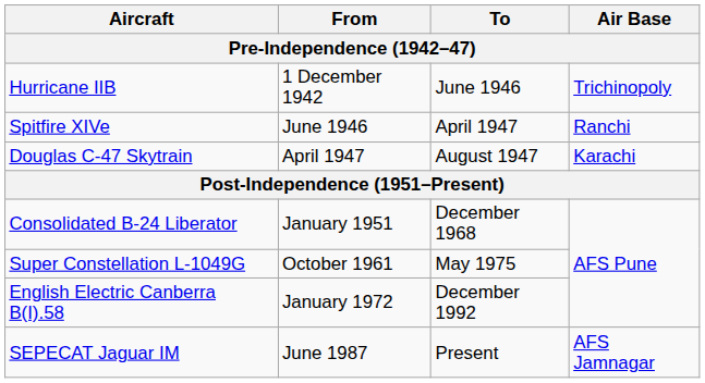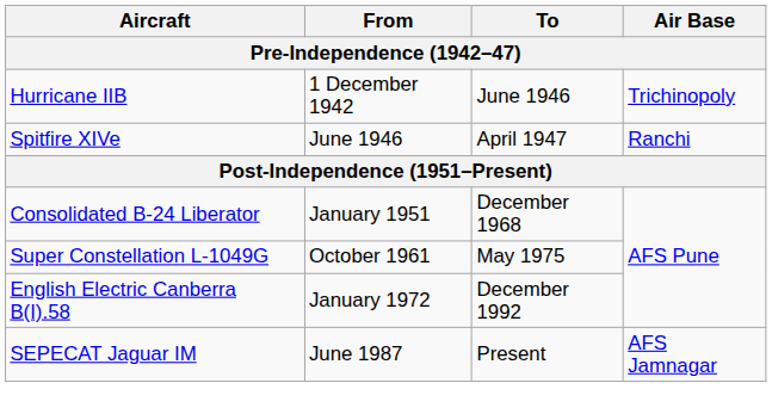 <table class="wikitable">
 <tr>
 <th>Aircraft</th>
 <th>From</th>
 <th>To</th>
 <th>Air Base</th>
 </tr>
 <tr>
 <th colspan='4'>Pre-Independence (1942–47)</th>
 </tr>
 <tr>
 <td><a href='#'>Hurricane IIB</a></td>
 <td>1 December 1942</td>
 <td>June 1946</td>
 <td><a href='#'>Trichinopoly</a></td>
 </tr>
 <tr>
 <td><a href='#'>Spitfire XIVe</a></td>
 <td>June 1946</td>
 <td>April 1947</td>
 <td><a href='#'>Ranchi</a></td>
-</tr>
-<tr>
-<td><a href='#'>Douglas C-47 Skytrain</a></td>
-<td>April 1947</td>
-<td>August 1947</td>
-<td><a href='#'>Karachi</a></td>
 </tr>
 <tr>
 <th colspan='4'>Post-Independence (1951–Present)</th>
 </tr>
 <tr>
 <td><a href='#'>Consolidated B-24 Liberator</a></td>
 <td>January 1951</td>
 <td>December 1968</td>
 <td rowspan='3'><a href='#'>AFS Pune</a></td>
 </tr>
 <tr>
 <td><a href='#'>Super Constellation L-1049G</a></td>
 <td>October 1961</td>
 <td>May 1975</td>
 </tr>
 <tr>
 <td><a href='#'>English Electric Canberra B(I).58</a></td>
 <td>January 1972</td>
 <td>December 1992</td>
 </tr>
 <tr>
 <td><a href='#'>SEPECAT Jaguar IM</a></td>
 <td>June 1987</td>
 <td>Present</td>
 <td><a href='#'>AFS Jamnagar</a></td>
 </tr>
 </table>
